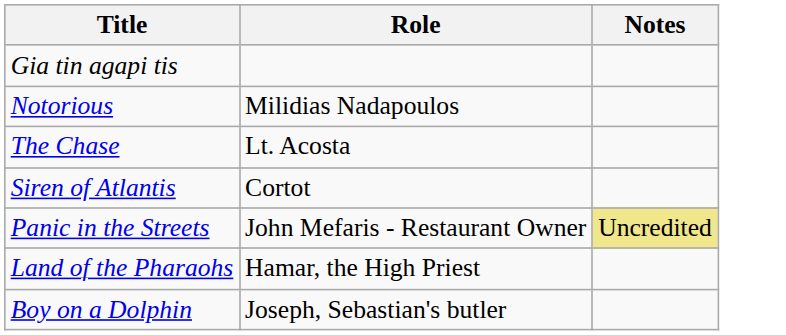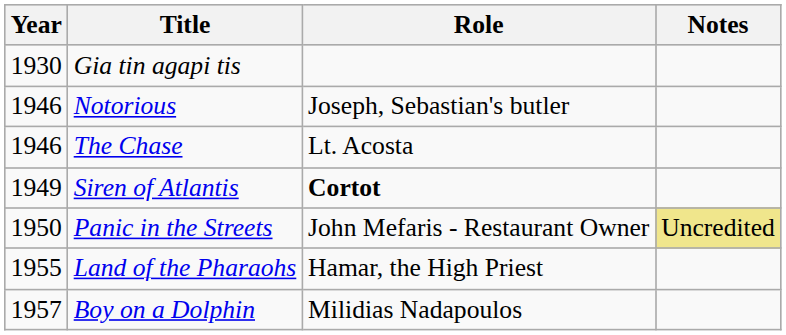 <table class="wikitable">
 <tr>
+<th>Year</th>
 <th>Title</th>
 <th>Role</th>
 <th>Notes</th>
 </tr>
 <tr>
+<td>1930</td>
 <td><em>Gia tin agapi tis</em></td>
 <td></td>
 <td></td>
 </tr>
 <tr>
+<td>1946</td>
 <td><em><a href='#'>Notorious</a></em></td>
-<td>Milidias Nadapoulos</td>
+<td>Joseph, Sebastian's butler</td>
 <td></td>
 </tr>
 <tr>
+<td>1946</td>
 <td><em><a href='#'>The Chase</a></em></td>
 <td>Lt. Acosta</td>
 <td></td>
 </tr>
 <tr>
+<td>1949</td>
 <td><em><a href='#'>Siren of Atlantis</a></em></td>
-<td>Cortot</td>
+<td><strong>Cortot</strong></td>
 <td></td>
 </tr>
 <tr>
+<td>1950</td>
 <td><em><a href='#'>Panic in the Streets</a></em></td>
 <td>John Mefaris - Restaurant Owner</td>
 <td style="background: khaki;">Uncredited</td>
 </tr>
 <tr>
+<td>1955</td>
 <td><em><a href='#'>Land of the Pharaohs</a></em></td>
 <td>Hamar, the High Priest</td>
 <td></td>
 </tr>
 <tr>
+<td>1957</td>
 <td><em><a href='#'>Boy on a Dolphin</a></em></td>
-<td>Joseph, Sebastian's butler</td>
+<td>Milidias Nadapoulos</td>
 <td></td>
 </tr>
 </table>
